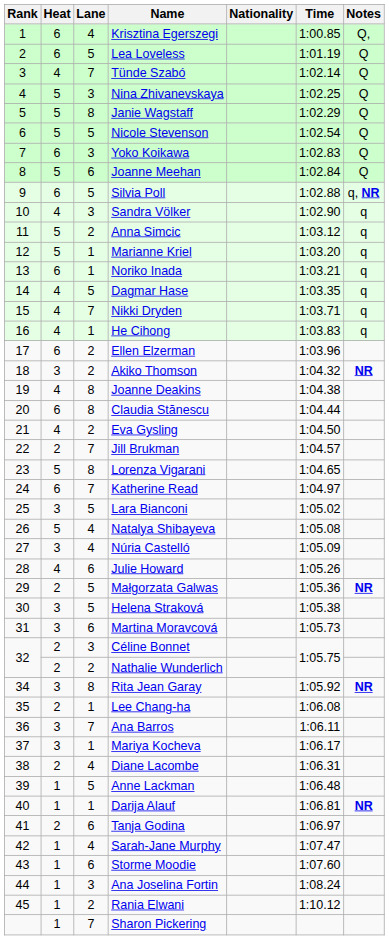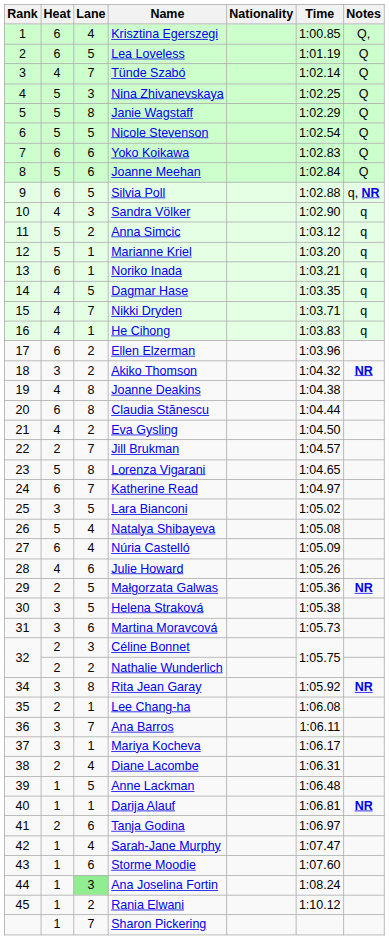 <table class="wikitable sortable" style="text-align:center">
 <tr>
 <th>Rank</th>
 <th>Heat</th>
 <th>Lane</th>
 <th>Name</th>
 <th>Nationality</th>
 <th>Time</th>
 <th>Notes</th>
 </tr>
 <tr bgcolor=#cfc>
 <td>1</td>
 <td>6</td>
 <td>4</td>
 <td align=left><a href='#'>Krisztina Egerszegi</a></td>
 <td align=left></td>
 <td>1:00.85</td>
 <td>Q, </td>
 </tr>
 <tr bgcolor=#cfc>
 <td>2</td>
 <td>6</td>
 <td>5</td>
 <td align=left><a href='#'>Lea Loveless</a></td>
 <td align=left></td>
 <td>1:01.19</td>
 <td>Q</td>
 </tr>
 <tr bgcolor=#cfc>
 <td>3</td>
 <td>4</td>
 <td>7</td>
 <td align=left><a href='#'>Tünde Szabó</a></td>
 <td align=left></td>
 <td>1:02.14</td>
 <td>Q</td>
 </tr>
 <tr bgcolor=#cfc>
 <td>4</td>
 <td>5</td>
 <td>3</td>
 <td align=left><a href='#'>Nina Zhivanevskaya</a></td>
 <td align=left></td>
 <td>1:02.25</td>
 <td>Q</td>
 </tr>
 <tr bgcolor=#cfc>
 <td>5</td>
 <td>5</td>
 <td>8</td>
 <td align=left><a href='#'>Janie Wagstaff</a></td>
 <td align=left></td>
 <td>1:02.29</td>
 <td>Q</td>
 </tr>
 <tr bgcolor=#cfc>
 <td>6</td>
 <td>5</td>
 <td>5</td>
 <td align=left><a href='#'>Nicole Stevenson</a></td>
 <td align=left></td>
 <td>1:02.54</td>
 <td>Q</td>
 </tr>
 <tr bgcolor=#cfc>
 <td>7</td>
 <td>6</td>
-<td>3</td>
+<td>6</td>
 <td align=left><a href='#'>Yoko Koikawa</a></td>
 <td align=left></td>
 <td>1:02.83</td>
 <td>Q</td>
 </tr>
 <tr bgcolor=#cfc>
 <td>8</td>
 <td>5</td>
 <td>6</td>
 <td align=left><a href='#'>Joanne Meehan</a></td>
 <td align=left></td>
 <td>1:02.84</td>
 <td>Q</td>
 </tr>
 <tr bgcolor=e5ffe5>
 <td>9</td>
 <td>6</td>
 <td>5</td>
 <td align=left><a href='#'>Silvia Poll</a></td>
 <td align=left></td>
 <td>1:02.88</td>
 <td>q, <strong><a href='#'>NR</a></strong></td>
 </tr>
 <tr bgcolor=e5ffe5>
 <td>10</td>
 <td>4</td>
 <td>3</td>
 <td align=left><a href='#'>Sandra Völker</a></td>
 <td align=left></td>
 <td>1:02.90</td>
 <td>q</td>
 </tr>
 <tr bgcolor=e5ffe5>
 <td>11</td>
 <td>5</td>
 <td>2</td>
 <td align=left><a href='#'>Anna Simcic</a></td>
 <td align=left></td>
 <td>1:03.12</td>
 <td>q</td>
 </tr>
 <tr bgcolor=e5ffe5>
 <td>12</td>
 <td>5</td>
 <td>1</td>
 <td align=left><a href='#'>Marianne Kriel</a></td>
 <td align=left></td>
 <td>1:03.20</td>
 <td>q</td>
 </tr>
 <tr bgcolor=e5ffe5>
 <td>13</td>
 <td>6</td>
 <td>1</td>
 <td align=left><a href='#'>Noriko Inada</a></td>
 <td align=left></td>
 <td>1:03.21</td>
 <td>q</td>
 </tr>
 <tr bgcolor=e5ffe5>
 <td>14</td>
 <td>4</td>
 <td>5</td>
 <td align=left><a href='#'>Dagmar Hase</a></td>
 <td align=left></td>
 <td>1:03.35</td>
 <td>q</td>
 </tr>
 <tr bgcolor=e5ffe5>
 <td>15</td>
 <td>4</td>
 <td>7</td>
 <td align=left><a href='#'>Nikki Dryden</a></td>
 <td align=left></td>
 <td>1:03.71</td>
 <td>q</td>
 </tr>
 <tr bgcolor=e5ffe5>
 <td>16</td>
 <td>4</td>
 <td>1</td>
 <td align=left><a href='#'>He Cihong</a></td>
 <td align=left></td>
 <td>1:03.83</td>
 <td>q</td>
 </tr>
 <tr>
 <td>17</td>
 <td>6</td>
 <td>2</td>
 <td align=left><a href='#'>Ellen Elzerman</a></td>
 <td align=left></td>
 <td>1:03.96</td>
 <td></td>
 </tr>
 <tr>
 <td>18</td>
 <td>3</td>
 <td>2</td>
 <td align=left><a href='#'>Akiko Thomson</a></td>
 <td align=left></td>
 <td>1:04.32</td>
 <td><strong><a href='#'>NR</a></strong></td>
 </tr>
 <tr>
 <td>19</td>
 <td>4</td>
 <td>8</td>
 <td align=left><a href='#'>Joanne Deakins</a></td>
 <td align=left></td>
 <td>1:04.38</td>
 <td></td>
 </tr>
 <tr>
 <td>20</td>
 <td>6</td>
 <td>8</td>
 <td align=left><a href='#'>Claudia Stănescu</a></td>
 <td align=left></td>
 <td>1:04.44</td>
 <td></td>
 </tr>
 <tr>
 <td>21</td>
 <td>4</td>
 <td>2</td>
 <td align=left><a href='#'>Eva Gysling</a></td>
 <td align=left></td>
 <td>1:04.50</td>
 <td></td>
 </tr>
 <tr>
 <td>22</td>
 <td>2</td>
 <td>7</td>
 <td align=left><a href='#'>Jill Brukman</a></td>
 <td align=left></td>
 <td>1:04.57</td>
 <td></td>
 </tr>
 <tr>
 <td>23</td>
 <td>5</td>
 <td>8</td>
 <td align=left><a href='#'>Lorenza Vigarani</a></td>
 <td align=left></td>
 <td>1:04.65</td>
 <td></td>
 </tr>
 <tr>
 <td>24</td>
 <td>6</td>
 <td>7</td>
 <td align=left><a href='#'>Katherine Read</a></td>
 <td align=left></td>
 <td>1:04.97</td>
 <td></td>
 </tr>
 <tr>
 <td>25</td>
 <td>3</td>
 <td>5</td>
 <td align=left><a href='#'>Lara Bianconi</a></td>
 <td align=left></td>
 <td>1:05.02</td>
 <td></td>
 </tr>
 <tr>
 <td>26</td>
 <td>5</td>
 <td>4</td>
 <td align=left><a href='#'>Natalya Shibayeva</a></td>
 <td align=left></td>
 <td>1:05.08</td>
 <td></td>
 </tr>
 <tr>
 <td>27</td>
-<td>3</td>
+<td>6</td>
 <td>4</td>
 <td align=left><a href='#'>Núria Castelló</a></td>
 <td align=left></td>
 <td>1:05.09</td>
 <td></td>
 </tr>
 <tr>
 <td>28</td>
 <td>4</td>
 <td>6</td>
 <td align=left><a href='#'>Julie Howard</a></td>
 <td align=left></td>
 <td>1:05.26</td>
 <td></td>
 </tr>
 <tr>
 <td>29</td>
 <td>2</td>
 <td>5</td>
 <td align=left><a href='#'>Małgorzata Galwas</a></td>
 <td align=left></td>
 <td>1:05.36</td>
 <td><strong><a href='#'>NR</a></strong></td>
 </tr>
 <tr>
 <td>30</td>
 <td>3</td>
 <td>5</td>
 <td align=left><a href='#'>Helena Straková</a></td>
 <td align=left></td>
 <td>1:05.38</td>
 <td></td>
 </tr>
 <tr>
 <td>31</td>
 <td>3</td>
 <td>6</td>
 <td align=left><a href='#'>Martina Moravcová</a></td>
 <td align=left></td>
 <td>1:05.73</td>
 <td></td>
 </tr>
 <tr>
 <td rowspan=2>32</td>
 <td>2</td>
 <td>3</td>
 <td align=left><a href='#'>Céline Bonnet</a></td>
 <td align=left></td>
 <td rowspan=2>1:05.75</td>
 <td></td>
 </tr>
 <tr>
 <td>2</td>
 <td>2</td>
 <td align=left><a href='#'>Nathalie Wunderlich</a></td>
 <td align=left></td>
 <td></td>
 </tr>
 <tr>
 <td>34</td>
 <td>3</td>
 <td>8</td>
 <td align=left><a href='#'>Rita Jean Garay</a></td>
 <td align=left></td>
 <td>1:05.92</td>
 <td><strong><a href='#'>NR</a></strong></td>
 </tr>
 <tr>
 <td>35</td>
 <td>2</td>
 <td>1</td>
 <td align=left><a href='#'>Lee Chang-ha</a></td>
 <td align=left></td>
 <td>1:06.08</td>
 <td></td>
 </tr>
 <tr>
 <td>36</td>
 <td>3</td>
 <td>7</td>
 <td align=left><a href='#'>Ana Barros</a></td>
 <td align=left></td>
 <td>1:06.11</td>
 <td></td>
 </tr>
 <tr>
 <td>37</td>
 <td>3</td>
 <td>1</td>
 <td align=left><a href='#'>Mariya Kocheva</a></td>
 <td align=left></td>
 <td>1:06.17</td>
 <td></td>
 </tr>
 <tr>
 <td>38</td>
 <td>2</td>
 <td>4</td>
 <td align=left><a href='#'>Diane Lacombe</a></td>
 <td align=left></td>
 <td>1:06.31</td>
 <td></td>
 </tr>
 <tr>
 <td>39</td>
 <td>1</td>
 <td>5</td>
 <td align=left><a href='#'>Anne Lackman</a></td>
 <td align=left></td>
 <td>1:06.48</td>
 <td></td>
 </tr>
 <tr>
 <td>40</td>
 <td>1</td>
 <td>1</td>
 <td align=left><a href='#'>Darija Alauf</a></td>
 <td align=left></td>
 <td>1:06.81</td>
 <td><strong><a href='#'>NR</a></strong></td>
 </tr>
 <tr>
 <td>41</td>
 <td>2</td>
 <td>6</td>
 <td align=left><a href='#'>Tanja Godina</a></td>
 <td align=left></td>
 <td>1:06.97</td>
 <td></td>
 </tr>
 <tr>
 <td>42</td>
 <td>1</td>
 <td>4</td>
 <td align=left><a href='#'>Sarah-Jane Murphy</a></td>
 <td align=left></td>
 <td>1:07.47</td>
 <td></td>
 </tr>
 <tr>
 <td>43</td>
 <td>1</td>
 <td>6</td>
 <td align=left><a href='#'>Storme Moodie</a></td>
 <td align=left></td>
 <td>1:07.60</td>
 <td></td>
 </tr>
 <tr>
 <td>44</td>
 <td>1</td>
-<td>3</td>
+<td style="background: lightgreen;">3</td>
 <td align=left><a href='#'>Ana Joselina Fortin</a></td>
 <td align=left></td>
 <td>1:08.24</td>
 <td></td>
 </tr>
 <tr>
 <td>45</td>
 <td>1</td>
 <td>2</td>
 <td align=left><a href='#'>Rania Elwani</a></td>
 <td align=left></td>
 <td>1:10.12</td>
 <td></td>
 </tr>
 <tr>
 <td></td>
 <td>1</td>
 <td>7</td>
 <td align=left><a href='#'>Sharon Pickering</a></td>
 <td align=left></td>
 <td></td>
 <td></td>
 </tr>
 </table>
